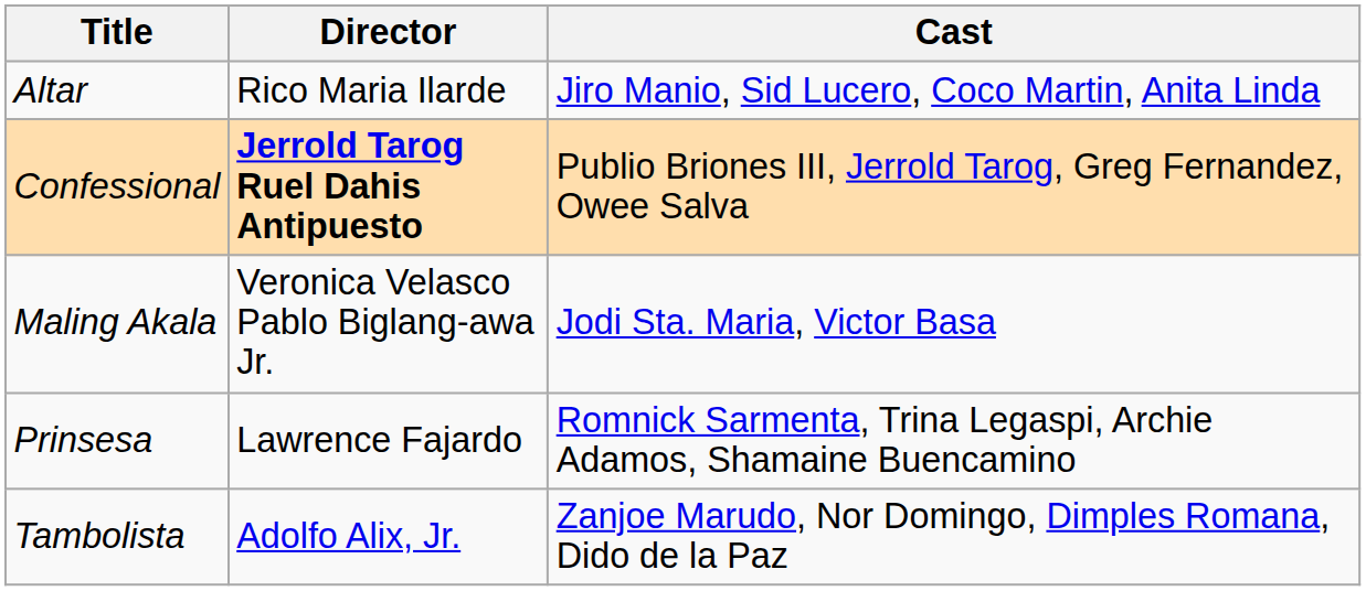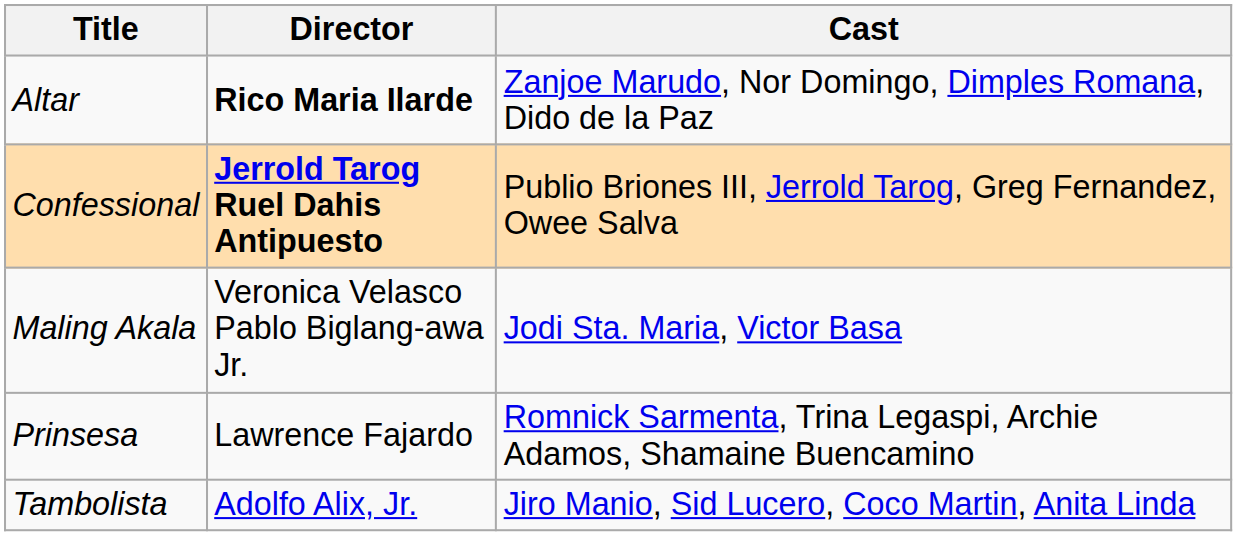 <table class="wikitable">
 <tr>
 <th>Title</th>
 <th>Director</th>
 <th>Cast</th>
 </tr>
 <tr>
 <td><em>Altar</em></td>
-<td>Rico Maria Ilarde</td>
-<td><a href='#'>Jiro Manio</a>, <a href='#'>Sid Lucero</a>, <a href='#'>Coco Martin</a>, <a href='#'>Anita Linda</a></td>
+<td><strong>Rico Maria Ilarde</strong></td>
+<td><a href='#'>Zanjoe Marudo</a>, Nor Domingo, <a href='#'>Dimples Romana</a>, Dido de la Paz</td>
 </tr>
 <tr style="background:#FFDEAD;">
 <td><em>Confessional</em></td>
 <td><strong><a href='#'>Jerrold Tarog</a> <br> Ruel Dahis Antipuesto</strong></td>
 <td>Publio Briones III, <a href='#'>Jerrold Tarog</a>, Greg Fernandez, Owee Salva</td>
 </tr>
 <tr>
 <td><em>Maling Akala</em></td>
 <td>Veronica Velasco <br> Pablo Biglang-awa Jr.</td>
 <td><a href='#'>Jodi Sta. Maria</a>, <a href='#'>Victor Basa</a></td>
 </tr>
 <tr>
 <td><em>Prinsesa</em></td>
 <td>Lawrence Fajardo</td>
 <td><a href='#'>Romnick Sarmenta</a>, Trina Legaspi, Archie Adamos, Shamaine Buencamino</td>
 </tr>
 <tr>
 <td><em>Tambolista</em></td>
 <td><a href='#'>Adolfo Alix, Jr.</a></td>
-<td><a href='#'>Zanjoe Marudo</a>, Nor Domingo, <a href='#'>Dimples Romana</a>, Dido de la Paz</td>
+<td><a href='#'>Jiro Manio</a>, <a href='#'>Sid Lucero</a>, <a href='#'>Coco Martin</a>, <a href='#'>Anita Linda</a></td>
 </tr>
 </table>
